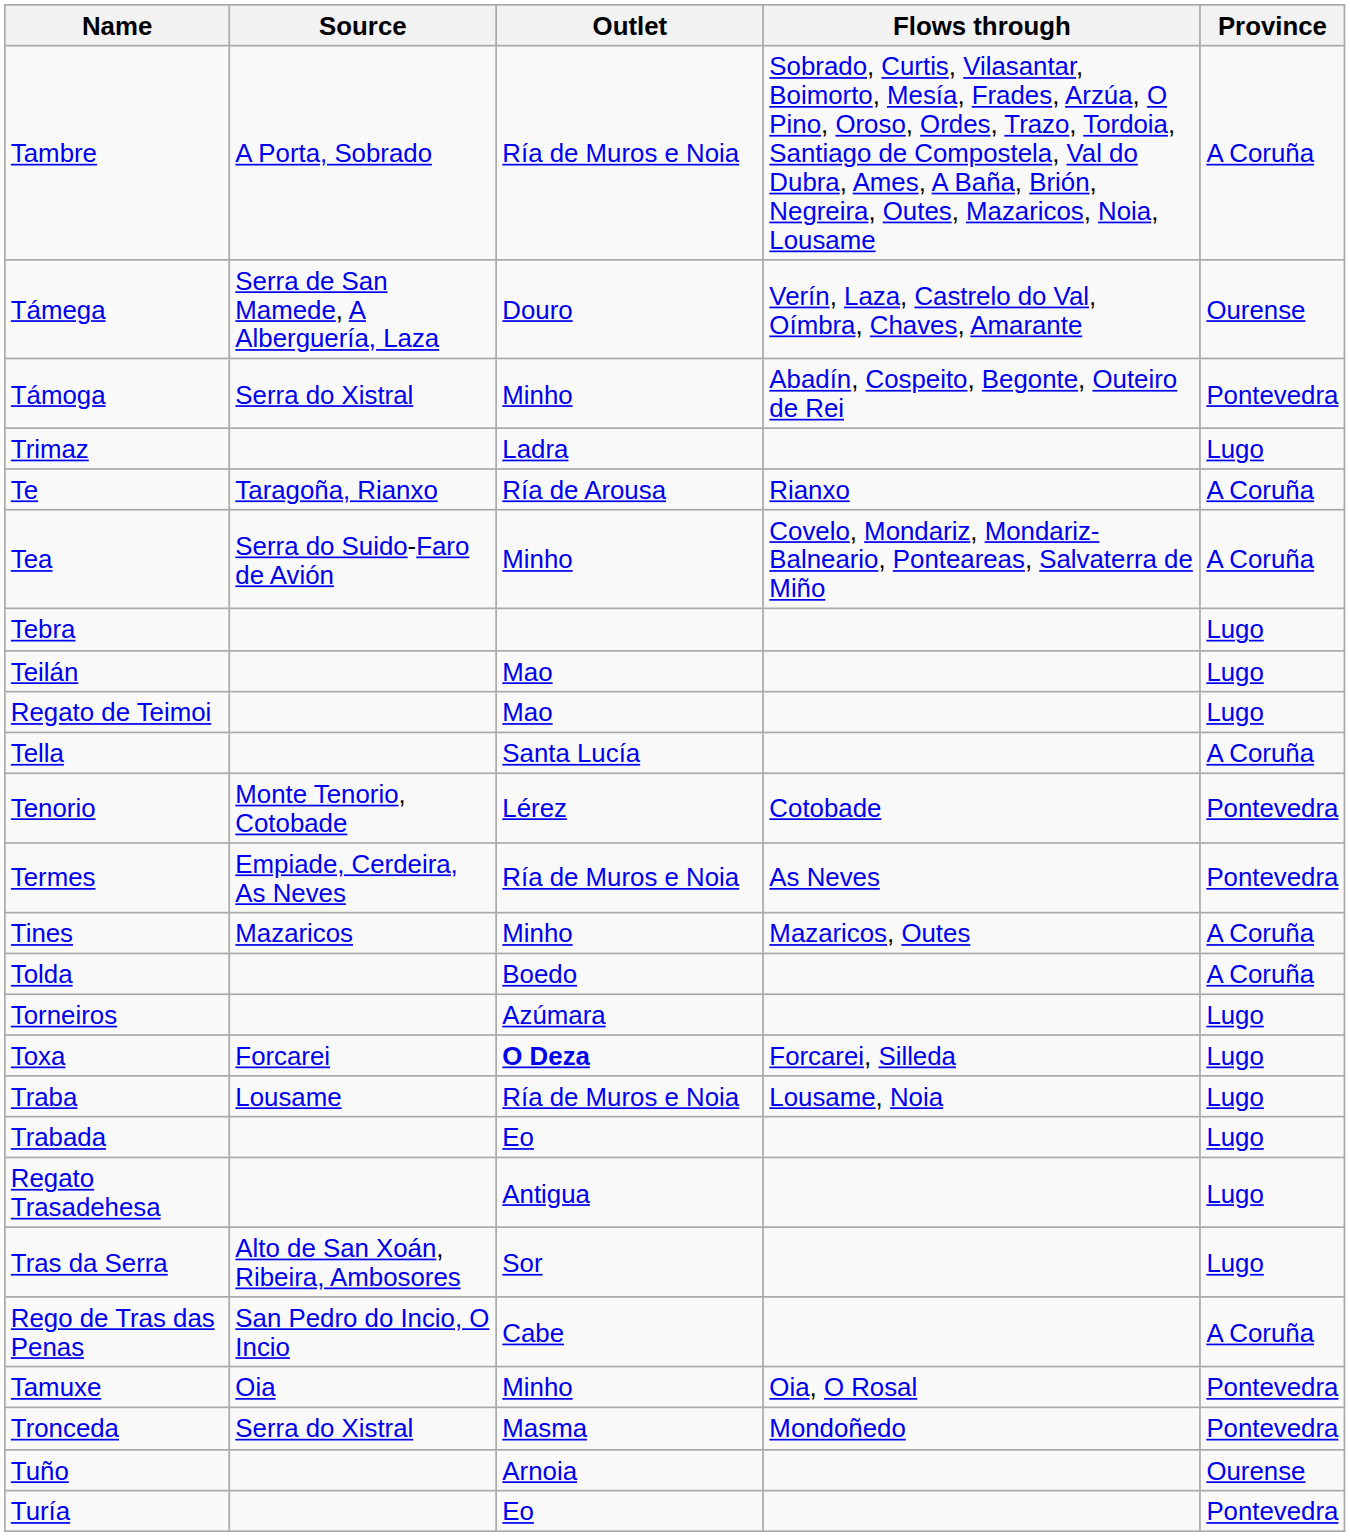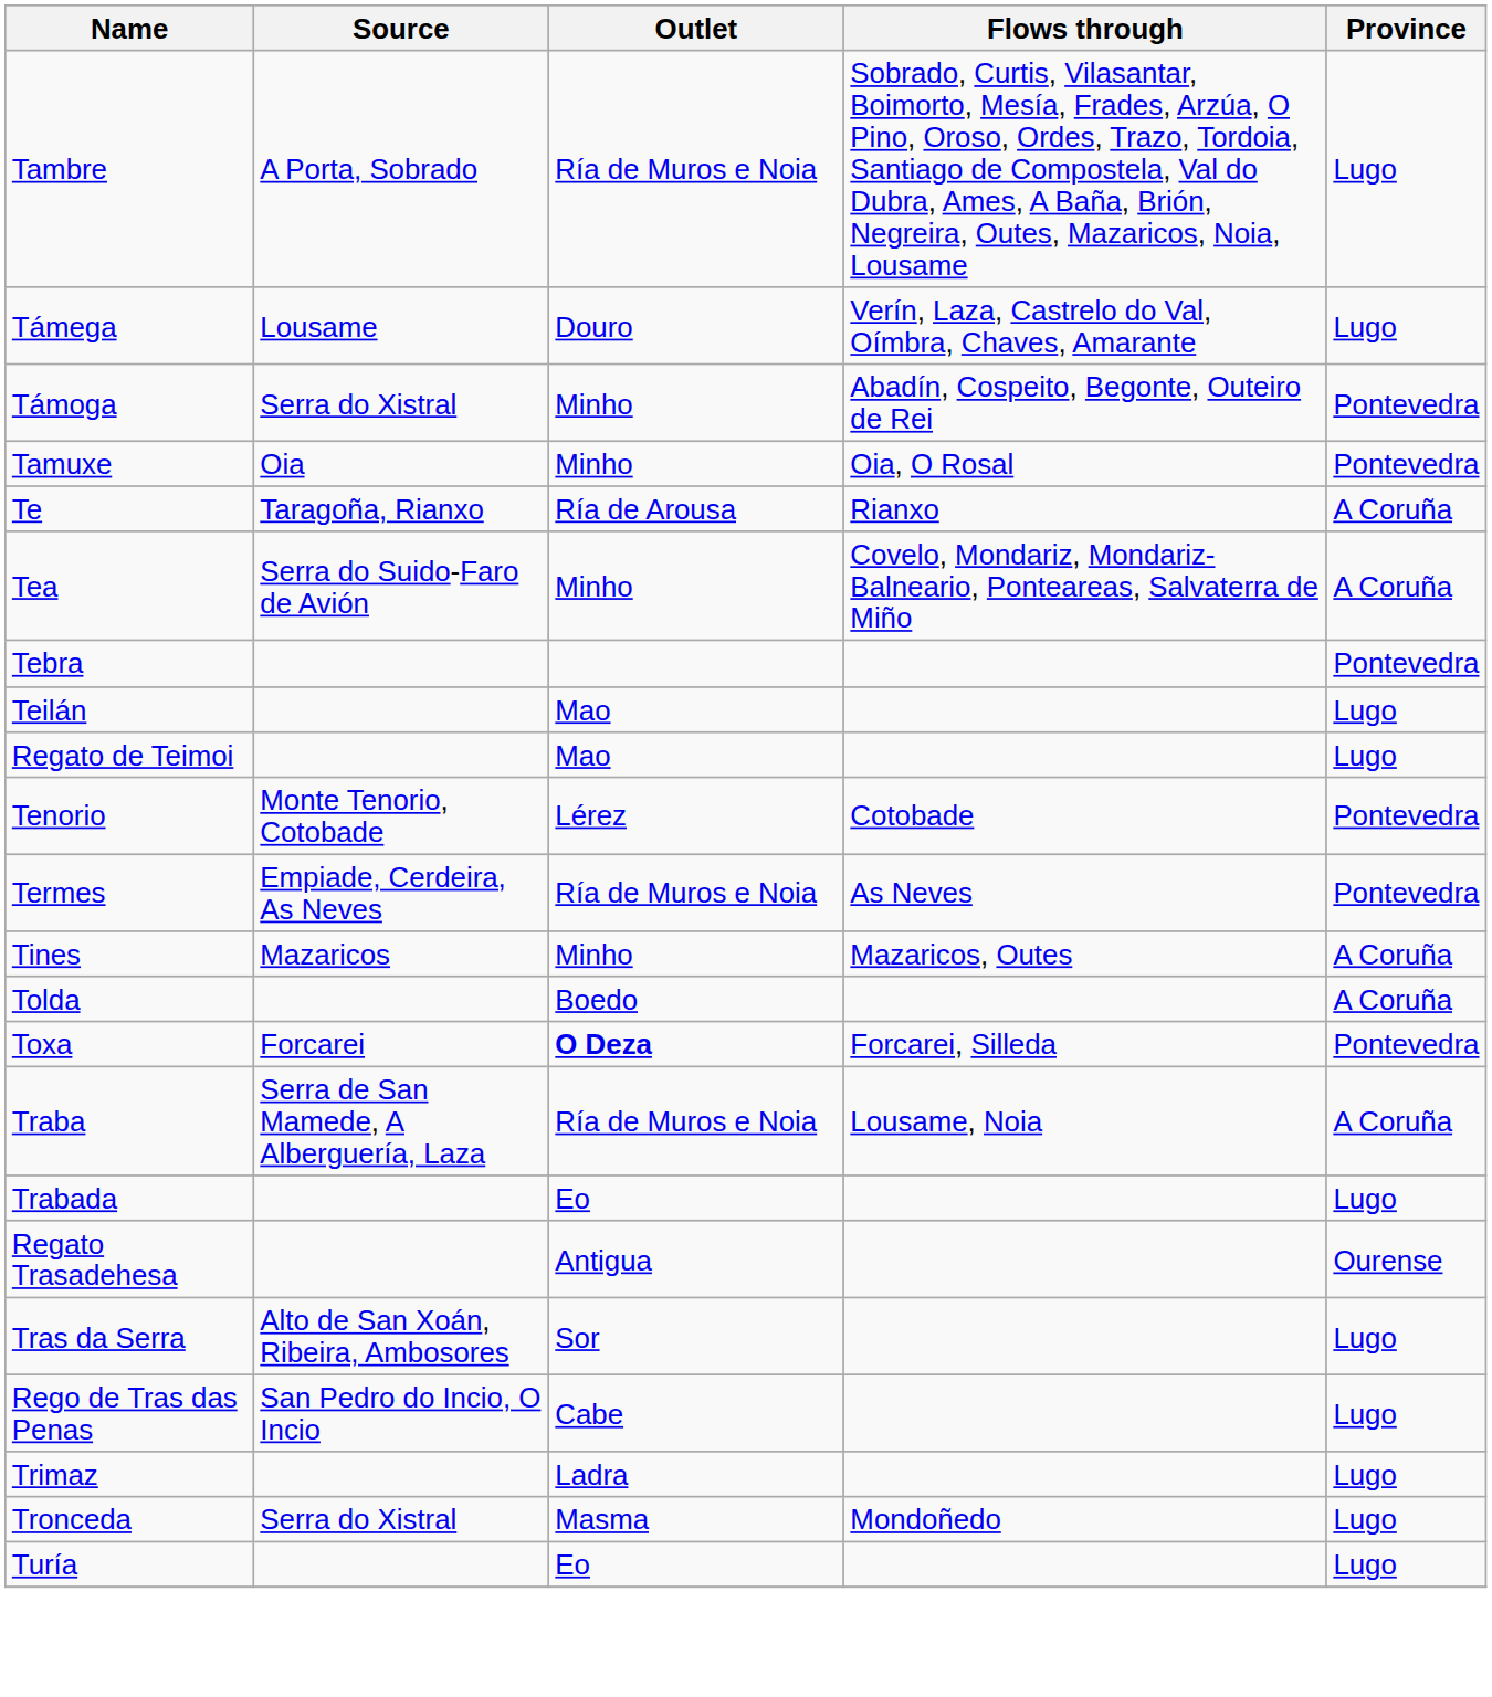 <table class="wikitable sortable" style="font-size:95%;">
 <tr>
 <th width="125">Name</th>
 <th width="150">Source</th>
 <th width="150">Outlet</th>
 <th width="250">Flows through</th>
 <th width="75">Province</th>
 </tr>
 <tr>
 <td><a href='#'>Tambre</a></td>
 <td><a href='#'>A Porta, Sobrado</a></td>
 <td><a href='#'>Ría de Muros e Noia</a></td>
 <td><a href='#'>Sobrado</a>, <a href='#'>Curtis</a>, <a href='#'>Vilasantar</a>, <a href='#'>Boimorto</a>, <a href='#'>Mesía</a>, <a href='#'>Frades</a>, <a href='#'>Arzúa</a>, <a href='#'>O Pino</a>, <a href='#'>Oroso</a>, <a href='#'>Ordes</a>, <a href='#'>Trazo</a>, <a href='#'>Tordoia</a>, <a href='#'>Santiago de Compostela</a>, <a href='#'>Val do Dubra</a>, <a href='#'>Ames</a>, <a href='#'>A Baña</a>, <a href='#'>Brión</a>, <a href='#'>Negreira</a>, <a href='#'>Outes</a>, <a href='#'>Mazaricos</a>, <a href='#'>Noia</a>, <a href='#'>Lousame</a></td>
-<td><a href='#'>A Coruña</a></td>
+<td><a href='#'>Lugo</a></td>
 </tr>
 <tr>
 <td><a href='#'>Támega</a></td>
-<td><a href='#'>Serra de San Mamede</a>, <a href='#'>A Alberguería, Laza</a></td>
+<td><a href='#'>Lousame</a></td>
 <td><a href='#'>Douro</a></td>
 <td><a href='#'>Verín</a>, <a href='#'>Laza</a>, <a href='#'>Castrelo do Val</a>, <a href='#'>Oímbra</a>, <a href='#'>Chaves</a>, <a href='#'>Amarante</a></td>
-<td><a href='#'>Ourense</a></td>
+<td><a href='#'>Lugo</a></td>
 </tr>
 <tr>
 <td><a href='#'>Támoga</a></td>
 <td><a href='#'>Serra do Xistral</a></td>
 <td><a href='#'>Minho</a></td>
 <td><a href='#'>Abadín</a>, <a href='#'>Cospeito</a>, <a href='#'>Begonte</a>, <a href='#'>Outeiro de Rei</a></td>
 <td><a href='#'>Pontevedra</a></td>
 </tr>
 <tr>
-<td><a href='#'>Trimaz</a></td>
-<td></td>
-<td><a href='#'>Ladra</a></td>
-<td></td>
-<td><a href='#'>Lugo</a></td>
+<td><a href='#'>Tamuxe</a></td>
+<td><a href='#'>Oia</a></td>
+<td><a href='#'>Minho</a></td>
+<td><a href='#'>Oia</a>, <a href='#'>O Rosal</a></td>
+<td><a href='#'>Pontevedra</a></td>
 </tr>
 <tr>
 <td><a href='#'>Te</a></td>
 <td><a href='#'>Taragoña, Rianxo</a></td>
 <td><a href='#'>Ría de Arousa</a></td>
 <td><a href='#'>Rianxo</a></td>
 <td><a href='#'>A Coruña</a></td>
 </tr>
 <tr>
 <td><a href='#'>Tea</a></td>
 <td><a href='#'>Serra do Suido</a>-<a href='#'>Faro de Avión</a></td>
 <td><a href='#'>Minho</a></td>
 <td><a href='#'>Covelo</a>, <a href='#'>Mondariz</a>, <a href='#'>Mondariz-Balneario</a>, <a href='#'>Ponteareas</a>, <a href='#'>Salvaterra de Miño</a></td>
 <td><a href='#'>A Coruña</a></td>
 </tr>
 <tr>
 <td><a href='#'>Tebra</a></td>
 <td></td>
 <td></td>
 <td></td>
-<td><a href='#'>Lugo</a></td>
+<td><a href='#'>Pontevedra</a></td>
 </tr>
 <tr>
 <td><a href='#'>Teilán</a></td>
 <td></td>
 <td><a href='#'>Mao</a></td>
 <td></td>
 <td><a href='#'>Lugo</a></td>
 </tr>
 <tr>
 <td><a href='#'>Regato de Teimoi</a></td>
 <td></td>
 <td><a href='#'>Mao</a></td>
 <td></td>
 <td><a href='#'>Lugo</a></td>
-</tr>
-<tr>
-<td><a href='#'>Tella</a></td>
-<td></td>
-<td><a href='#'>Santa Lucía</a></td>
-<td></td>
-<td><a href='#'>A Coruña</a></td>
 </tr>
 <tr>
 <td><a href='#'>Tenorio</a></td>
 <td><a href='#'>Monte Tenorio</a>, <a href='#'>Cotobade</a></td>
 <td><a href='#'>Lérez</a></td>
 <td><a href='#'>Cotobade</a></td>
 <td><a href='#'>Pontevedra</a></td>
 </tr>
 <tr>
 <td><a href='#'>Termes</a></td>
 <td><a href='#'>Empiade, Cerdeira, As Neves</a></td>
 <td><a href='#'>Ría de Muros e Noia</a></td>
 <td><a href='#'>As Neves</a></td>
 <td><a href='#'>Pontevedra</a></td>
 </tr>
 <tr>
 <td><a href='#'>Tines</a></td>
 <td><a href='#'>Mazaricos</a></td>
 <td><a href='#'>Minho</a></td>
 <td><a href='#'>Mazaricos</a>, <a href='#'>Outes</a></td>
 <td><a href='#'>A Coruña</a></td>
 </tr>
 <tr>
 <td><a href='#'>Tolda</a></td>
 <td></td>
 <td><a href='#'>Boedo</a></td>
 <td></td>
 <td><a href='#'>A Coruña</a></td>
 </tr>
 <tr>
-<td><a href='#'>Torneiros</a></td>
-<td></td>
-<td><a href='#'>Azúmara</a></td>
-<td></td>
-<td><a href='#'>Lugo</a></td>
-</tr>
-<tr>
 <td><a href='#'>Toxa</a></td>
 <td><a href='#'>Forcarei</a></td>
 <td><strong><a href='#'>O Deza</a></strong></td>
 <td><a href='#'>Forcarei</a>, <a href='#'>Silleda</a></td>
-<td><a href='#'>Lugo</a></td>
+<td><a href='#'>Pontevedra</a></td>
 </tr>
 <tr>
 <td><a href='#'>Traba</a></td>
-<td><a href='#'>Lousame</a></td>
+<td><a href='#'>Serra de San Mamede</a>, <a href='#'>A Alberguería, Laza</a></td>
 <td><a href='#'>Ría de Muros e Noia</a></td>
 <td><a href='#'>Lousame</a>, <a href='#'>Noia</a></td>
-<td><a href='#'>Lugo</a></td>
+<td><a href='#'>A Coruña</a></td>
 </tr>
 <tr>
 <td><a href='#'>Trabada</a></td>
 <td></td>
 <td><a href='#'>Eo</a></td>
 <td></td>
 <td><a href='#'>Lugo</a></td>
 </tr>
 <tr>
 <td><a href='#'>Regato Trasadehesa</a></td>
 <td></td>
 <td><a href='#'>Antigua</a></td>
 <td></td>
-<td><a href='#'>Lugo</a></td>
+<td><a href='#'>Ourense</a></td>
 </tr>
 <tr>
 <td><a href='#'>Tras da Serra</a></td>
 <td><a href='#'>Alto de San Xoán</a>, <a href='#'>Ribeira, Ambosores</a></td>
 <td><a href='#'>Sor</a></td>
 <td></td>
 <td><a href='#'>Lugo</a></td>
 </tr>
 <tr>
 <td><a href='#'>Rego de Tras das Penas</a></td>
 <td><a href='#'>San Pedro do Incio, O Incio</a></td>
 <td><a href='#'>Cabe</a></td>
 <td></td>
-<td><a href='#'>A Coruña</a></td>
+<td><a href='#'>Lugo</a></td>
 </tr>
 <tr>
-<td><a href='#'>Tamuxe</a></td>
-<td><a href='#'>Oia</a></td>
-<td><a href='#'>Minho</a></td>
-<td><a href='#'>Oia</a>, <a href='#'>O Rosal</a></td>
-<td><a href='#'>Pontevedra</a></td>
+<td><a href='#'>Trimaz</a></td>
+<td></td>
+<td><a href='#'>Ladra</a></td>
+<td></td>
+<td><a href='#'>Lugo</a></td>
 </tr>
 <tr>
 <td><a href='#'>Tronceda</a></td>
 <td><a href='#'>Serra do Xistral</a></td>
 <td><a href='#'>Masma</a></td>
 <td><a href='#'>Mondoñedo</a></td>
-<td><a href='#'>Pontevedra</a></td>
-</tr>
-<tr>
-<td><a href='#'>Tuño</a></td>
-<td></td>
-<td><a href='#'>Arnoia</a></td>
-<td></td>
-<td><a href='#'>Ourense</a></td>
+<td><a href='#'>Lugo</a></td>
 </tr>
 <tr>
 <td><a href='#'>Turía</a></td>
 <td></td>
 <td><a href='#'>Eo</a></td>
 <td></td>
-<td><a href='#'>Pontevedra</a></td>
+<td><a href='#'>Lugo</a></td>
 </tr>
 <tr>
 </tr>
 </table>
